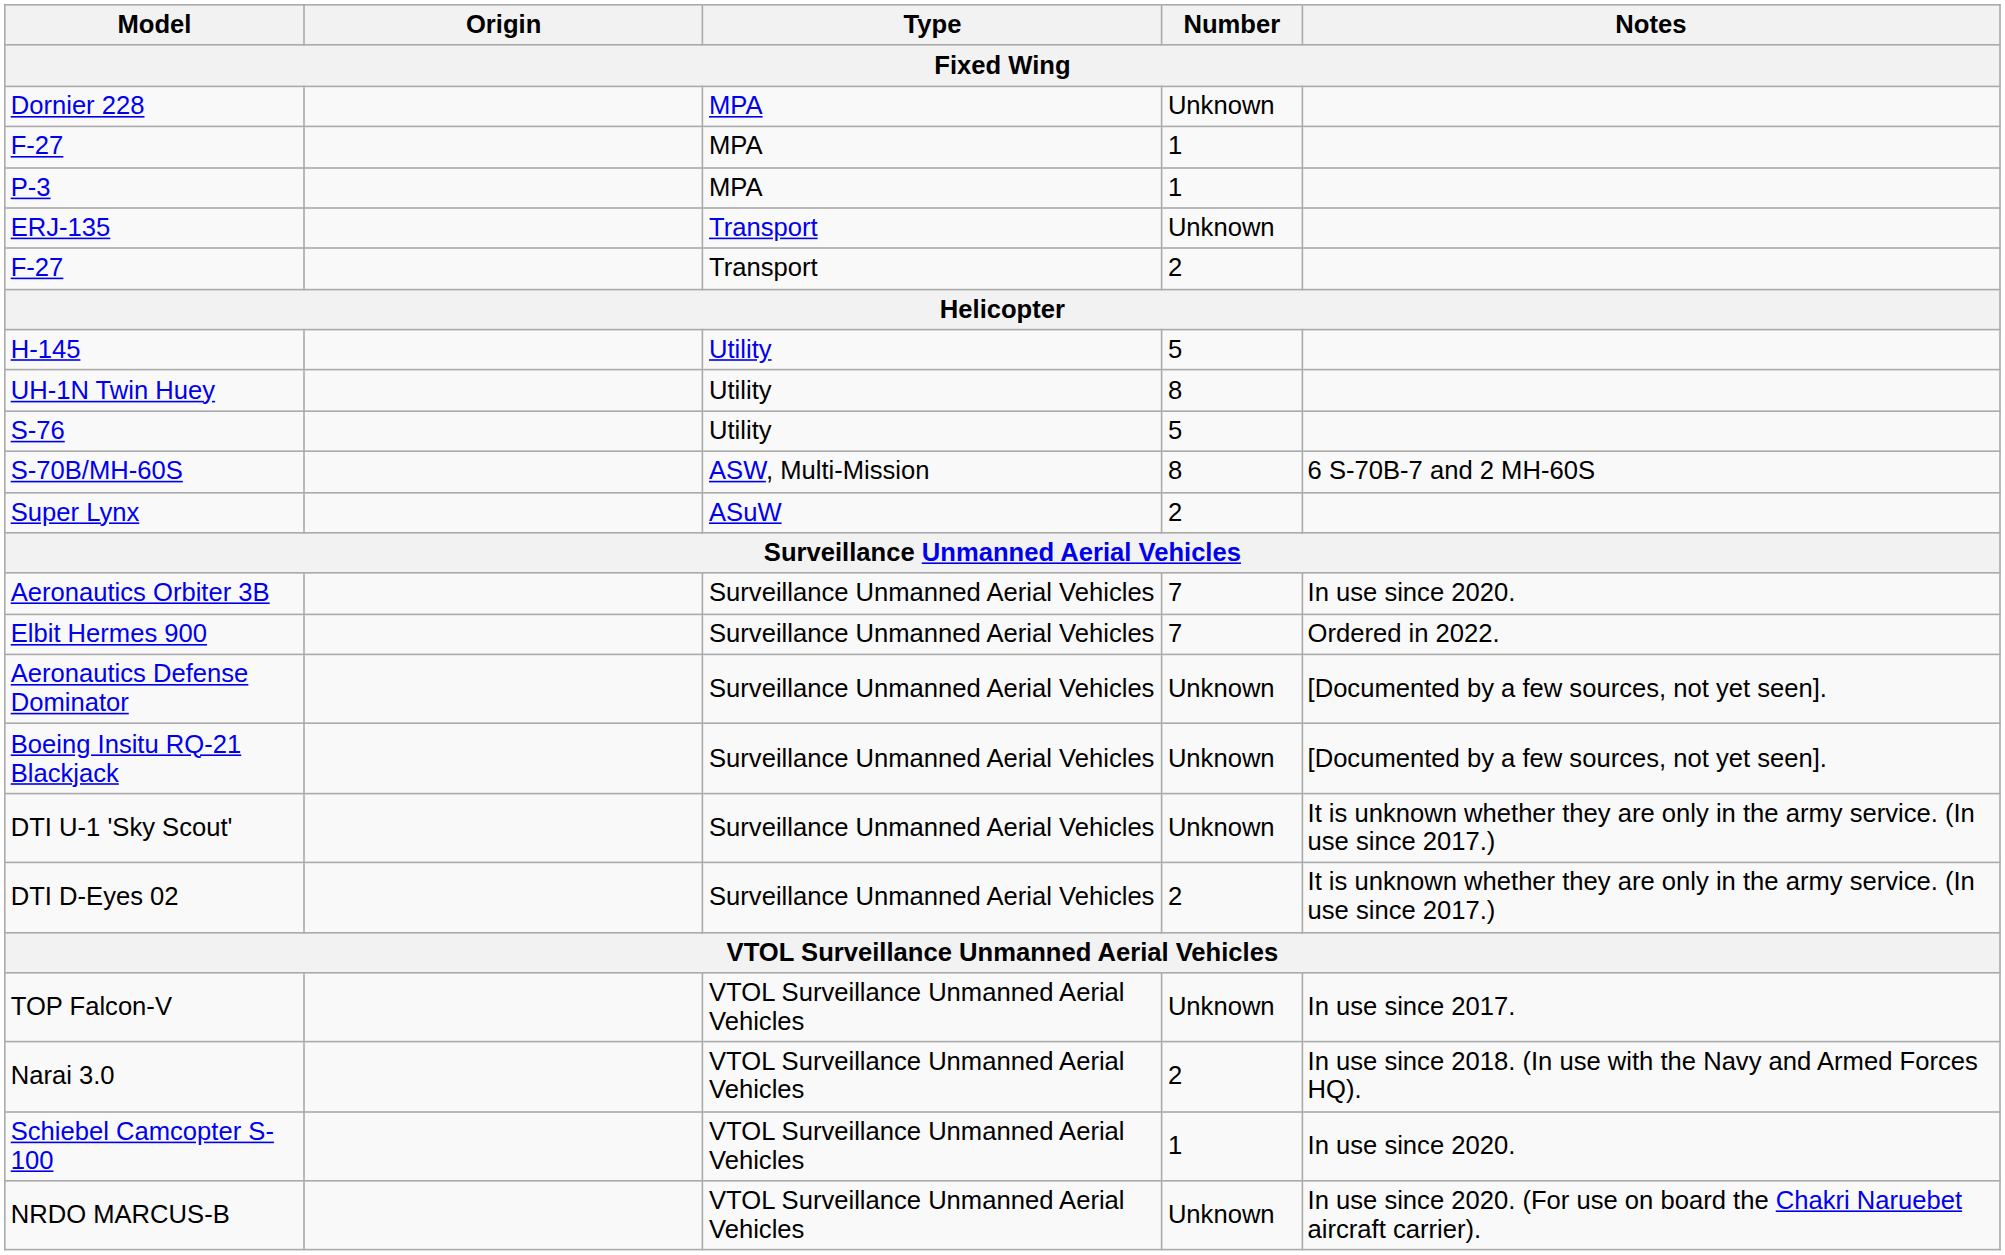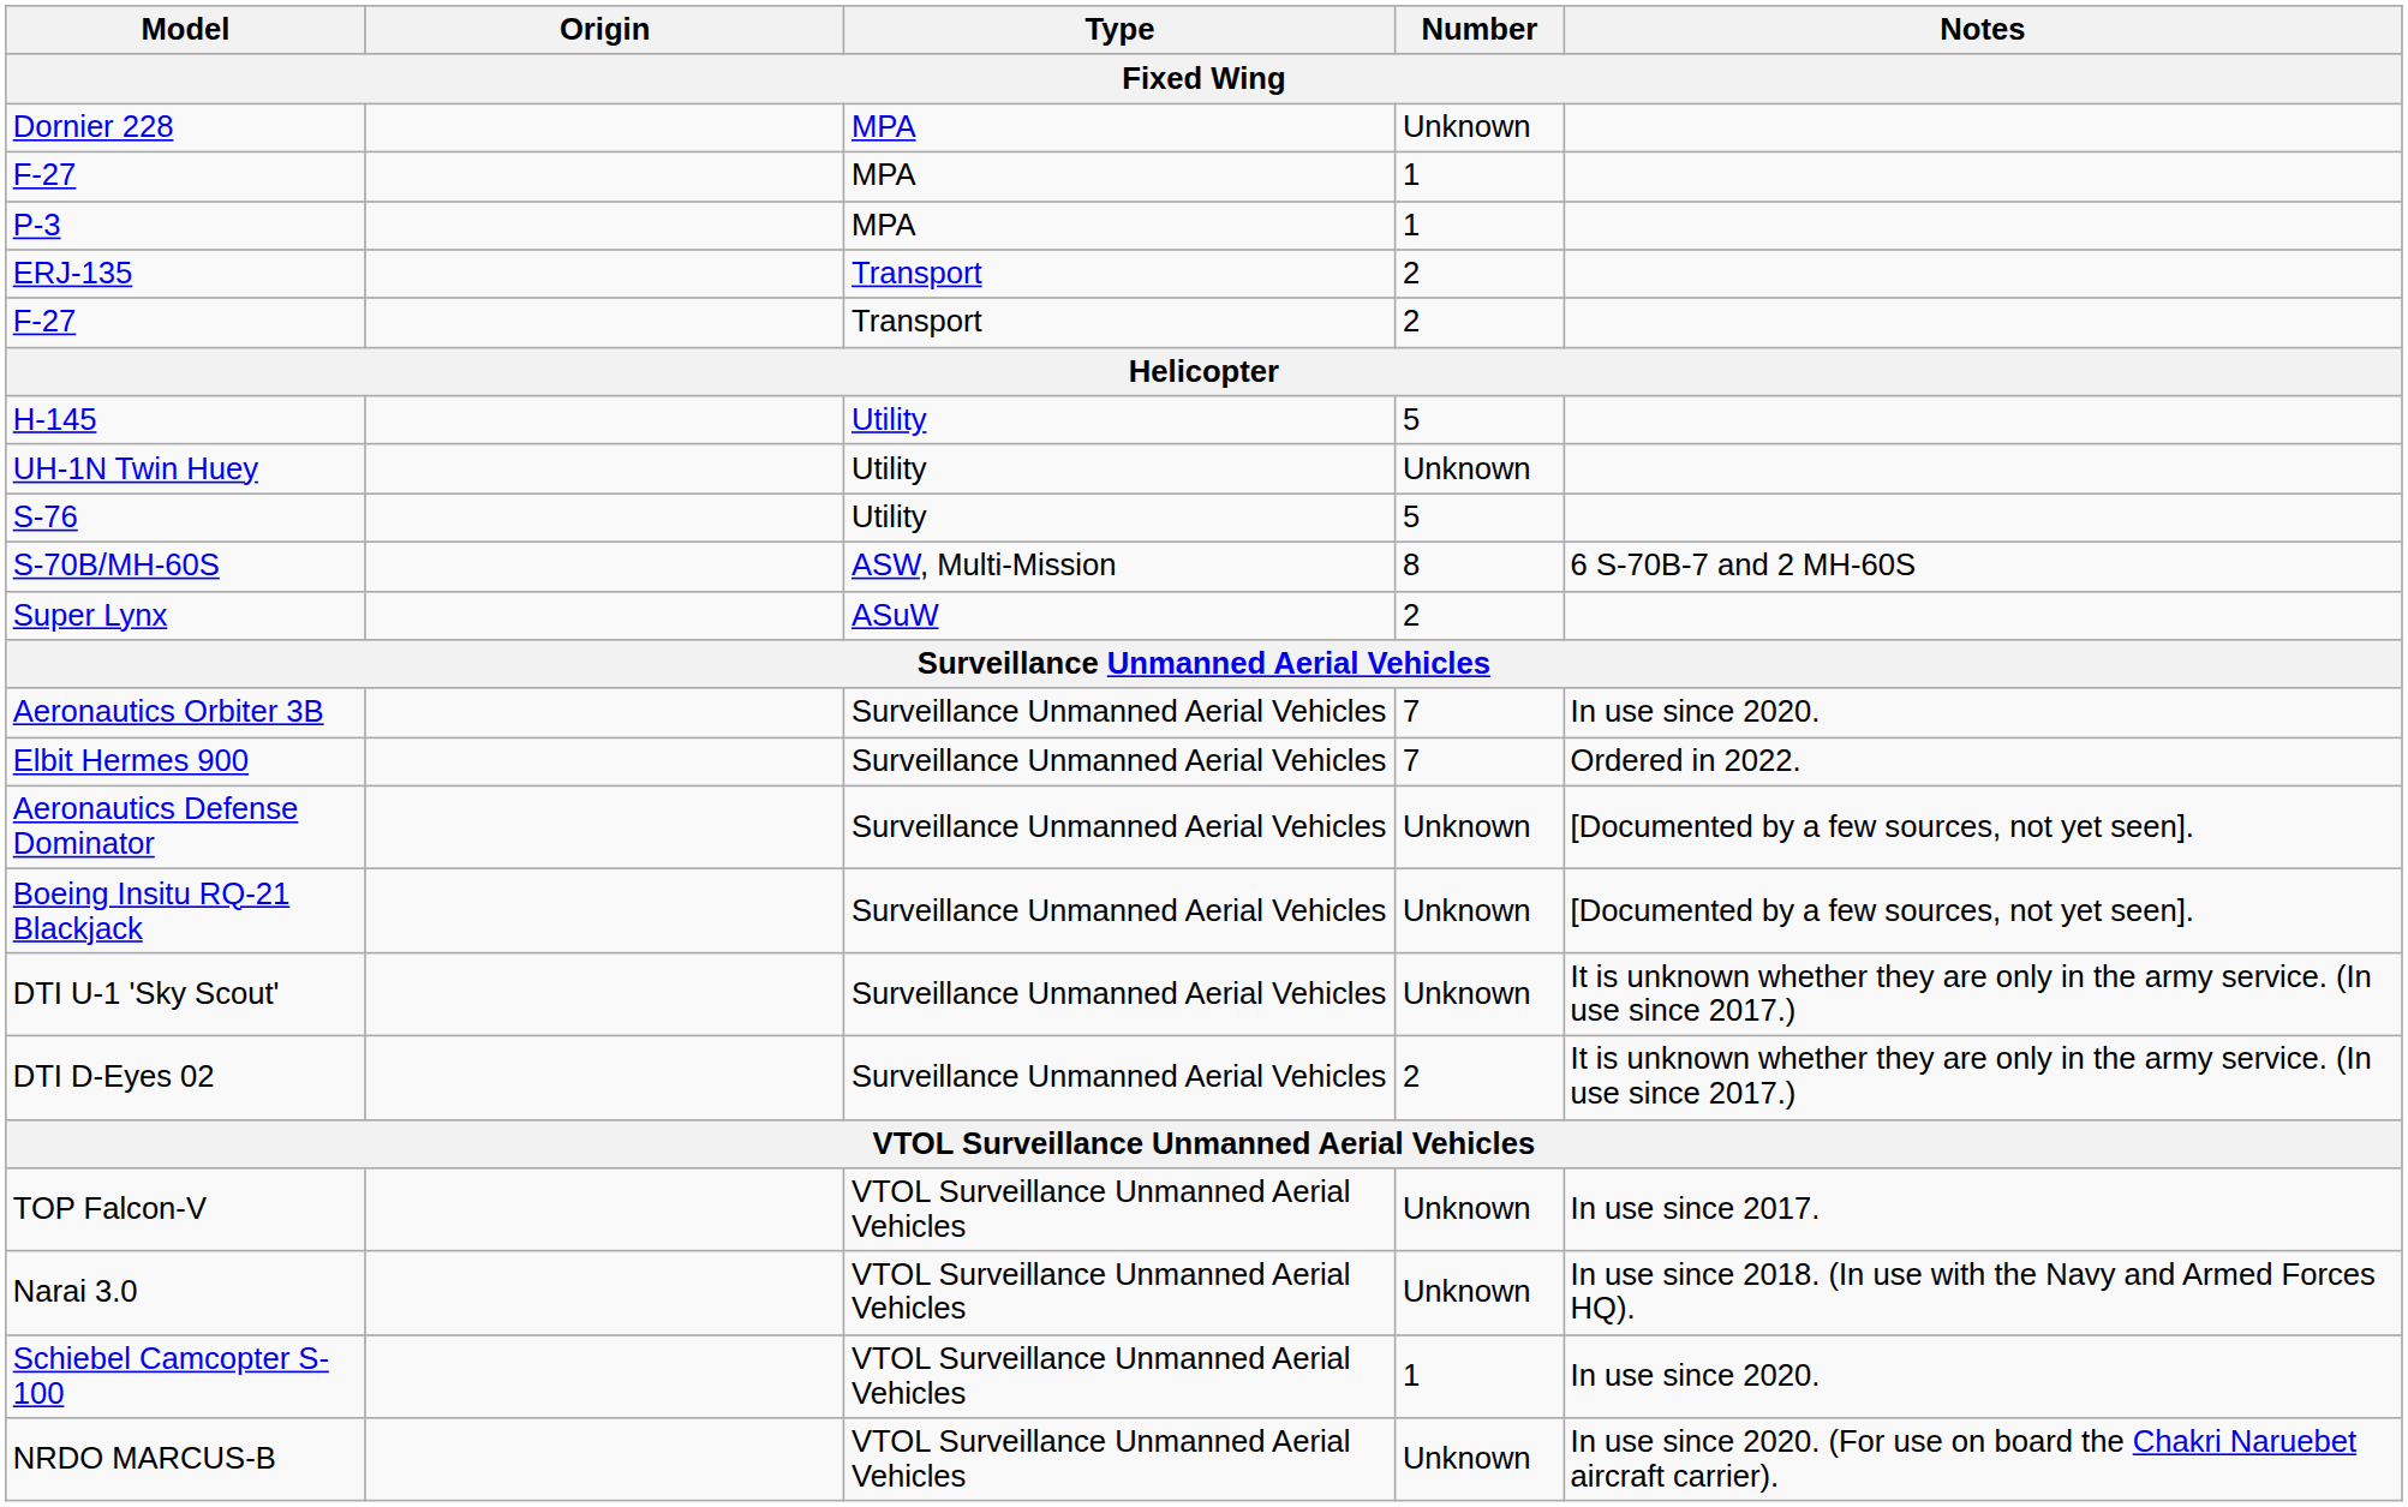 <table class="wikitable">
 <tr>
 <th style="width:15%;">Model</th>
 <th style="width:20%;">Origin</th>
 <th style="width:23%;">Type</th>
 <th style="width:7%;">Number</th>
 <th style="width:42%;">Notes</th>
 </tr>
 <tr>
 <th colspan="6">Fixed Wing</th>
 </tr>
 <tr>
 <td><a href='#'>Dornier 228</a></td>
 <td></td>
 <td><a href='#'>MPA</a></td>
 <td>Unknown</td>
 <td></td>
 </tr>
 <tr>
 <td><a href='#'>F-27</a></td>
 <td></td>
 <td>MPA</td>
 <td>1</td>
 <td></td>
 </tr>
 <tr>
 <td><a href='#'>P-3</a></td>
 <td></td>
 <td>MPA</td>
 <td>1</td>
 <td></td>
 </tr>
 <tr>
 <td><a href='#'>ERJ-135</a></td>
 <td></td>
 <td><a href='#'>Transport</a></td>
-<td>Unknown</td>
+<td>2</td>
 <td></td>
 </tr>
 <tr>
 <td><a href='#'>F-27</a></td>
 <td></td>
 <td>Transport</td>
 <td>2</td>
 <td></td>
 </tr>
 <tr>
 <th colspan="6">Helicopter</th>
 </tr>
 <tr>
 <td><a href='#'>H-145</a></td>
 <td></td>
 <td><a href='#'>Utility</a></td>
 <td>5</td>
 <td></td>
 </tr>
 <tr>
 <td><a href='#'>UH-1N Twin Huey</a></td>
 <td></td>
 <td>Utility</td>
-<td>8</td>
+<td>Unknown</td>
 <td></td>
 </tr>
 <tr>
 <td><a href='#'>S-76</a></td>
 <td></td>
 <td>Utility</td>
 <td>5</td>
 <td></td>
 </tr>
 <tr>
 <td><a href='#'>S-70B/MH-60S</a></td>
 <td></td>
 <td><a href='#'>ASW</a>, Multi-Mission</td>
 <td>8</td>
 <td>6 S-70B-7 and 2 MH-60S </td>
 </tr>
 <tr>
 <td><a href='#'>Super Lynx</a></td>
 <td></td>
 <td><a href='#'>ASuW</a></td>
 <td>2</td>
 <td></td>
 </tr>
 <tr>
 <th colspan="6">Surveillance <a href='#'>Unmanned Aerial Vehicles</a></th>
 </tr>
 <tr>
 <td><a href='#'>Aeronautics Orbiter 3B</a></td>
 <td></td>
 <td>Surveillance Unmanned Aerial Vehicles</td>
 <td>7</td>
 <td>In use since 2020.</td>
 </tr>
 <tr>
 <td><a href='#'>Elbit Hermes 900</a></td>
 <td></td>
 <td>Surveillance Unmanned Aerial Vehicles</td>
 <td>7</td>
 <td>Ordered in 2022.</td>
 </tr>
 <tr>
 <td><a href='#'>Aeronautics Defense Dominator</a></td>
 <td></td>
 <td>Surveillance Unmanned Aerial Vehicles</td>
 <td>Unknown</td>
 <td>[Documented by a few sources, not yet seen].</td>
 </tr>
 <tr>
 <td><a href='#'>Boeing Insitu RQ-21 Blackjack</a></td>
 <td></td>
 <td>Surveillance Unmanned Aerial Vehicles</td>
 <td>Unknown</td>
 <td>[Documented by a few sources, not yet seen].</td>
 </tr>
 <tr>
 <td>DTI U-1 'Sky Scout'</td>
 <td></td>
 <td>Surveillance Unmanned Aerial Vehicles</td>
 <td>Unknown</td>
 <td>It is unknown whether they are only in the army service. (In use since 2017.)</td>
 </tr>
 <tr>
 <td>DTI D-Eyes 02</td>
 <td></td>
 <td>Surveillance Unmanned Aerial Vehicles</td>
 <td>2</td>
 <td>It is unknown whether they are only in the army service. (In use since 2017.)</td>
 </tr>
 <tr>
 <th colspan="6">VTOL Surveillance Unmanned Aerial Vehicles</th>
 </tr>
 <tr>
 <td>TOP Falcon-V</td>
 <td><br></td>
 <td>VTOL Surveillance Unmanned Aerial Vehicles</td>
 <td>Unknown</td>
 <td>In use since 2017.</td>
 </tr>
 <tr>
 <td>Narai 3.0</td>
 <td></td>
 <td>VTOL Surveillance Unmanned Aerial Vehicles</td>
-<td>2</td>
+<td>Unknown</td>
 <td>In use since 2018. (In use with the Navy and Armed Forces HQ).</td>
 </tr>
 <tr>
 <td><a href='#'>Schiebel Camcopter S-100</a></td>
 <td></td>
 <td>VTOL Surveillance Unmanned Aerial Vehicles</td>
 <td>1</td>
 <td>In use since 2020.</td>
 </tr>
 <tr>
 <td>NRDO MARCUS-B</td>
 <td></td>
 <td>VTOL Surveillance Unmanned Aerial Vehicles</td>
 <td>Unknown</td>
 <td>In use since 2020. (For use on board the <a href='#'>Chakri Naruebet</a> aircraft carrier).</td>
 </tr>
 </table>
